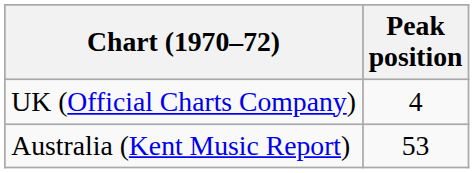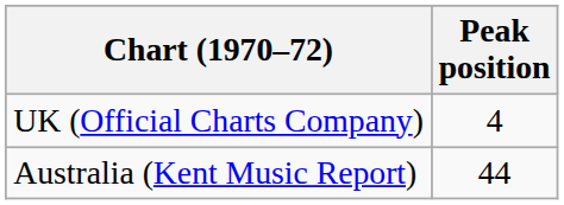 <table class="wikitable">
 <tr>
 <th>Chart (1970–72)</th>
 <th>Peak<br>position</th>
 </tr>
 <tr>
 <td>UK (<a href='#'>Official Charts Company</a>)</td>
 <td style="text-align:center;">4</td>
 </tr>
 <tr>
 <td>Australia (<a href='#'>Kent Music Report</a>)</td>
-<td style="text-align:center;">53</td>
+<td style="text-align:center;">44</td>
 </tr>
 </table>
